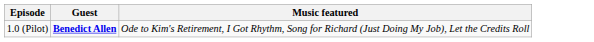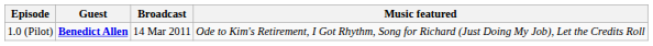 <table class="wikitable">
 <tr>
 <th>Episode</th>
 <th>Guest</th>
+<th>Broadcast</th>
 <th>Music featured</th>
 </tr>
 <tr>
 <td>1.0 (Pilot)</td>
 <td><strong><a href='#'>Benedict Allen</a></strong></td>
+<td>14 Mar 2011</td>
 <td><em>Ode to Kim's Retirement, I Got Rhythm, Song for Richard (Just Doing My Job), Let the Credits Roll</em></td>
 </tr>
 </table>
